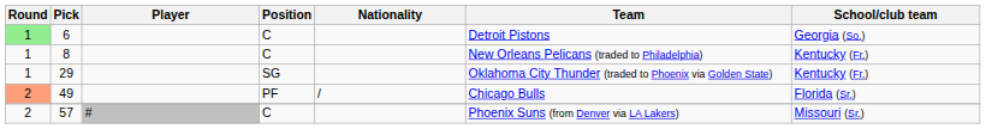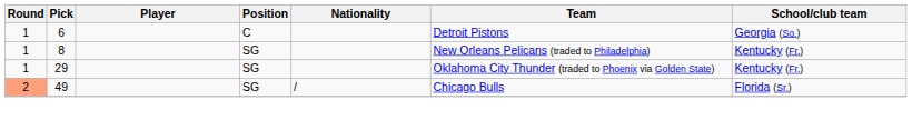 <table class="wikitable sortable sortable">
 <tr>
 <th width="1%">Round</th>
 <th width="1%">Pick</th>
 <th width="19%">Player</th>
 <th width="1%">Position</th>
 <th width="16%">Nationality</th>
 <th width="35%">Team</th>
 <th width="20%">School/club team</th>
 </tr>
 <tr>
-<td align=center style="background: lightgreen;">1</td>
+<td align=center>1</td>
 <td align=center>6</td>
 <td></td>
 <td>C</td>
 <td></td>
 <td><a href='#'>Detroit Pistons</a></td>
 <td><a href='#'>Georgia</a> <small>(<a href='#'>So.</a>) </small></td>
 </tr>
 <tr>
 <td align=center>1</td>
 <td align=center>8</td>
 <td></td>
-<td>C</td>
+<td>SG</td>
 <td></td>
 <td><a href='#'>New Orleans Pelicans</a> <small>(traded to <a href='#'>Philadelphia</a>)</small></td>
 <td><a href='#'>Kentucky</a> <small>(<a href='#'>Fr.</a>)</small></td>
 </tr>
 <tr>
 <td align=center>1</td>
 <td align=center>29</td>
 <td></td>
 <td>SG</td>
 <td></td>
 <td><a href='#'>Oklahoma City Thunder</a> <small>(traded to <a href='#'>Phoenix</a> via <a href='#'>Golden State</a>) </small></td>
 <td><a href='#'>Kentucky</a> <small>(<a href='#'>Fr.</a>) </small></td>
 </tr>
 <tr>
 <td align=center style="background: lightsalmon;">2</td>
 <td align=center>49</td>
 <td></td>
-<td>PF</td>
+<td>SG</td>
 <td>/<br></td>
 <td><a href='#'>Chicago Bulls</a></td>
 <td><a href='#'>Florida</a> <small>(<a href='#'>Sr.</a>)</small></td>
 </tr>
 <tr>
 </tr>
-<tr>
-<td align=center>2</td>
-<td align=center>57</td>
-<td bgcolor="C0C0C0" width="5%">#</td>
-<td>C</td>
-<td></td>
-<td><a href='#'>Phoenix Suns</a> <small>(from <a href='#'>Denver</a> via <a href='#'>LA Lakers</a>)</small></td>
-<td><a href='#'>Missouri</a> <small>(<a href='#'>Sr.</a>)</small></td>
-</tr>
 </table>
